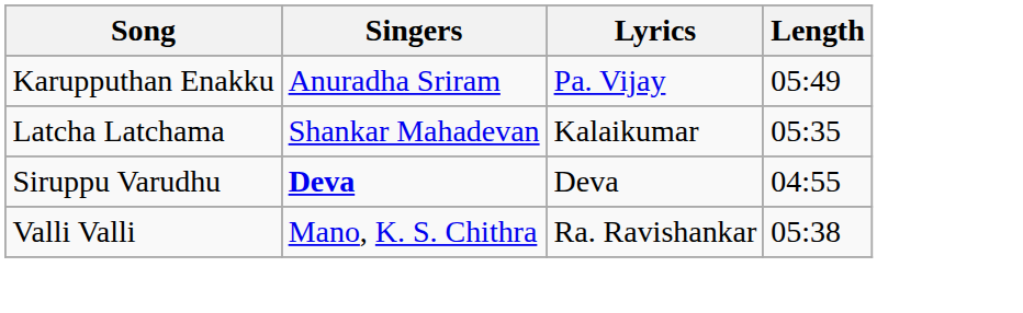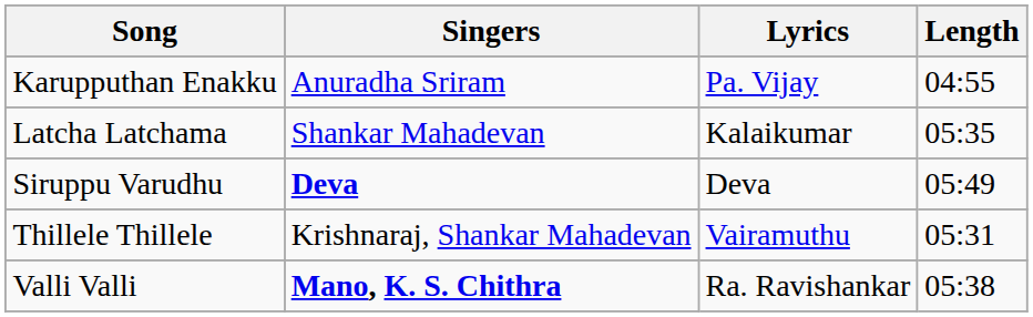 <table class="wikitable" style="font-size: 95%;">
 <tr>
 <th>Song</th>
 <th>Singers</th>
 <th>Lyrics</th>
 <th>Length</th>
 </tr>
 <tr>
 <td>Karupputhan Enakku</td>
 <td><a href='#'>Anuradha Sriram</a></td>
 <td><a href='#'>Pa. Vijay</a></td>
-<td>05:49</td>
+<td>04:55</td>
 </tr>
 <tr>
 <td>Latcha Latchama</td>
 <td><a href='#'>Shankar Mahadevan</a></td>
 <td>Kalaikumar</td>
 <td>05:35</td>
 </tr>
 <tr>
 <td>Siruppu Varudhu</td>
 <td><strong><a href='#'>Deva</a></strong></td>
 <td>Deva</td>
-<td>04:55</td>
+<td>05:49</td>
+</tr>
+<tr>
+<td>Thillele Thillele</td>
+<td>Krishnaraj, <a href='#'>Shankar Mahadevan</a></td>
+<td><a href='#'>Vairamuthu</a></td>
+<td>05:31</td>
 </tr>
 <tr>
 <td>Valli Valli</td>
-<td><a href='#'>Mano</a>, <a href='#'>K. S. Chithra</a></td>
+<td><strong><a href='#'>Mano</a>, <a href='#'>K. S. Chithra</a></strong></td>
 <td>Ra. Ravishankar</td>
 <td>05:38</td>
 </tr>
 </table>
